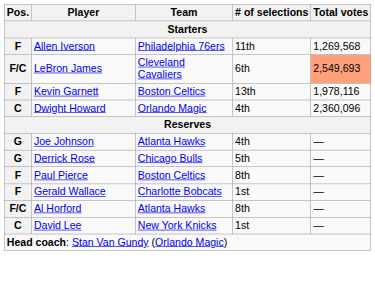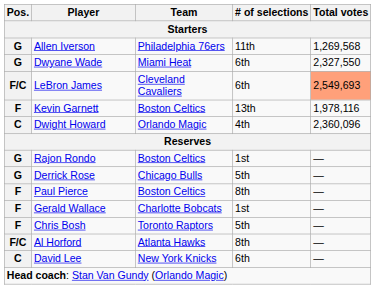 <table class="wikitable">
 <tr>
 <th>Pos.</th>
 <th style="width:150px;">Player</th>
 <th width=140>Team</th>
 <th># of selections</th>
 <th>Total votes</th>
 </tr>
 <tr>
 <th colspan="5">Starters</th>
 </tr>
 <tr>
-<th>F</th>
+<th>G</th>
 <td><a href='#'>Allen Iverson</a> </td>
 <td><a href='#'>Philadelphia 76ers</a></td>
 <td>11th</td>
 <td>1,269,568</td>
+</tr>
+<tr>
+<th>G</th>
+<td><a href='#'>Dwyane Wade</a></td>
+<td><a href='#'>Miami Heat</a></td>
+<td>6th</td>
+<td>2,327,550</td>
 </tr>
 <tr>
 <th>F/C</th>
 <td><a href='#'>LeBron James</a></td>
 <td><a href='#'>Cleveland Cavaliers</a></td>
 <td>6th</td>
 <td style="background: lightsalmon;">2,549,693</td>
 </tr>
 <tr>
 <th>F</th>
 <td><a href='#'>Kevin Garnett</a></td>
 <td><a href='#'>Boston Celtics</a></td>
 <td>13th</td>
 <td>1,978,116</td>
 </tr>
 <tr>
 <th>C</th>
 <td><a href='#'>Dwight Howard</a></td>
 <td><a href='#'>Orlando Magic</a></td>
 <td>4th</td>
 <td>2,360,096</td>
 </tr>
 <tr>
 <th colspan="5">Reserves</th>
 </tr>
 <tr>
 <th>G</th>
-<td><a href='#'>Joe Johnson</a></td>
-<td><a href='#'>Atlanta Hawks</a></td>
-<td>4th</td>
+<td><a href='#'>Rajon Rondo</a></td>
+<td><a href='#'>Boston Celtics</a></td>
+<td>1st</td>
 <td>—</td>
 </tr>
 <tr>
 <th>G</th>
 <td><a href='#'>Derrick Rose</a></td>
 <td><a href='#'>Chicago Bulls</a></td>
 <td>5th</td>
 <td>—</td>
 </tr>
 <tr>
 <th>F</th>
 <td><a href='#'>Paul Pierce</a></td>
 <td><a href='#'>Boston Celtics</a></td>
 <td>8th</td>
 <td>—</td>
 </tr>
 <tr>
 <th>F</th>
 <td><a href='#'>Gerald Wallace</a></td>
 <td><a href='#'>Charlotte Bobcats</a></td>
 <td>1st</td>
 <td>—</td>
 </tr>
 <tr>
+<th>F</th>
+<td><a href='#'>Chris Bosh</a></td>
+<td><a href='#'>Toronto Raptors</a></td>
+<td>5th</td>
+<td>—</td>
+</tr>
+<tr>
 <th>F/C</th>
 <td><a href='#'>Al Horford</a></td>
 <td><a href='#'>Atlanta Hawks</a></td>
 <td>8th</td>
 <td>—</td>
 </tr>
 <tr>
 <th>C</th>
 <td><a href='#'>David Lee</a></td>
 <td><a href='#'>New York Knicks</a></td>
-<td>1st</td>
+<td>6th</td>
 <td>—</td>
 </tr>
 <tr>
 <td colspan="5"><strong>Head coach</strong>: <a href='#'>Stan Van Gundy</a> (<a href='#'>Orlando Magic</a>)</td>
 </tr>
 </table>
